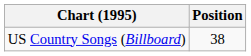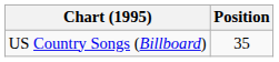 <table class="wikitable sortable">
 <tr>
 <th scope="col">Chart (1995)</th>
 <th scope="col">Position</th>
 </tr>
 <tr>
 <td>US <a href='#'>Country Songs</a> (<em><a href='#'>Billboard</a></em>)</td>
-<td align="center">38</td>
+<td align="center">35</td>
 </tr>
 </table>
